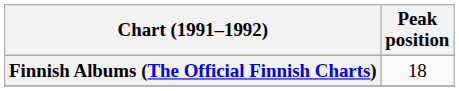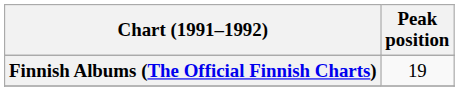 <table class="wikitable sortable plainrowheaders">
 <tr>
 <th>Chart (1991–1992)</th>
 <th>Peak<br>position</th>
 </tr>
 <tr>
 </tr>
 <tr>
 </tr>
 <tr>
 </tr>
 <tr>
 <th scope="row">Finnish Albums (<a href='#'>The Official Finnish Charts</a>)</th>
-<td align="center">18</td>
+<td align="center">19</td>
 </tr>
 <tr>
 </tr>
 <tr>
 </tr>
 <tr>
 </tr>
 <tr>
 </tr>
 </table>
